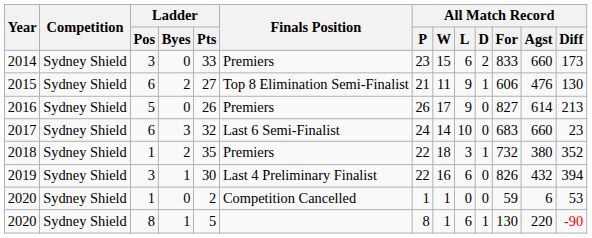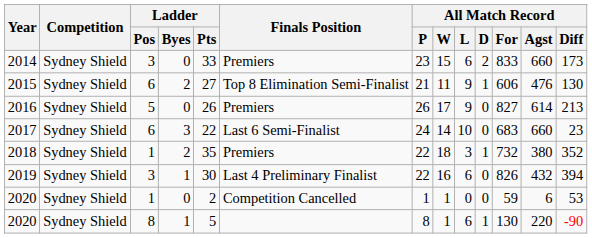 <table class="wikitable" width="auto" style="text-align: right">
 <tr>
 <th rowspan=2>Year</th>
 <th rowspan=2>Competition</th>
 <th colspan=3>Ladder</th>
 <th rowspan=2>Finals Position</th>
 <th colspan=7>All Match Record</th>
 </tr>
 <tr>
 <th>Pos</th>
 <th>Byes</th>
 <th>Pts</th>
 <th>P</th>
 <th>W</th>
 <th>L</th>
 <th>D</th>
 <th>For</th>
 <th>Agst</th>
 <th>Diff</th>
 </tr>
 <tr>
 <td>2014</td>
 <td align=center>Sydney Shield</td>
 <td>3</td>
 <td>0</td>
 <td>33</td>
 <td align=left> Premiers</td>
 <td>23</td>
 <td>15</td>
 <td>6</td>
 <td>2</td>
 <td>833</td>
 <td>660</td>
 <td>173</td>
 </tr>
 <tr>
 <td>2015</td>
 <td align=center>Sydney Shield</td>
 <td>6</td>
 <td>2</td>
 <td>27</td>
 <td align=left>Top 8 Elimination Semi-Finalist</td>
 <td>21</td>
 <td>11</td>
 <td>9</td>
 <td>1</td>
 <td>606</td>
 <td>476</td>
 <td>130</td>
 </tr>
 <tr>
 <td>2016</td>
 <td align=center>Sydney Shield</td>
 <td>5</td>
 <td>0</td>
 <td>26</td>
 <td align=left> Premiers</td>
 <td>26</td>
 <td>17</td>
 <td>9</td>
 <td>0</td>
 <td>827</td>
 <td>614</td>
 <td>213</td>
 </tr>
 <tr>
 <td>2017</td>
 <td align=center>Sydney Shield</td>
 <td>6</td>
 <td>3</td>
-<td>32</td>
+<td>22</td>
 <td align=left>Last 6 Semi-Finalist</td>
 <td>24</td>
 <td>14</td>
 <td>10</td>
 <td>0</td>
 <td>683</td>
 <td>660</td>
 <td>23</td>
 </tr>
 <tr>
 <td>2018</td>
 <td align=center>Sydney Shield</td>
 <td>1</td>
 <td>2</td>
 <td>35</td>
 <td align=left> Premiers</td>
 <td>22</td>
 <td>18</td>
 <td>3</td>
 <td>1</td>
 <td>732</td>
 <td>380</td>
 <td>352</td>
 </tr>
 <tr>
 <td>2019</td>
 <td align=center>Sydney Shield</td>
 <td>3</td>
 <td>1</td>
 <td>30</td>
 <td align=left>Last 4 Preliminary Finalist</td>
 <td>22</td>
 <td>16</td>
 <td>6</td>
 <td>0</td>
 <td>826</td>
 <td>432</td>
 <td>394</td>
 </tr>
 <tr>
 <td>2020</td>
 <td align=center>Sydney Shield</td>
 <td>1</td>
 <td>0</td>
 <td>2</td>
 <td align=left>Competition Cancelled</td>
 <td>1</td>
 <td>1</td>
 <td>0</td>
 <td>0</td>
 <td>59</td>
 <td>6</td>
 <td>53</td>
 </tr>
 <tr>
 <td>2020</td>
 <td align=center>Sydney Shield</td>
 <td>8</td>
 <td>1</td>
 <td>5</td>
 <td align=left></td>
 <td>8</td>
 <td>1</td>
 <td>6</td>
 <td>1</td>
 <td>130</td>
 <td>220</td>
 <td style="color:red;">-90</td>
 </tr>
 </table>
